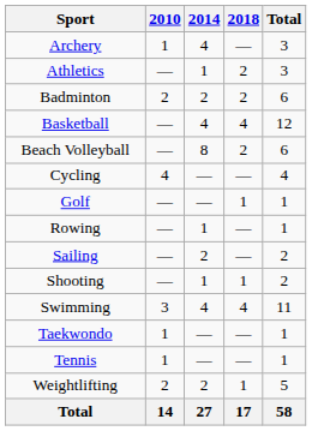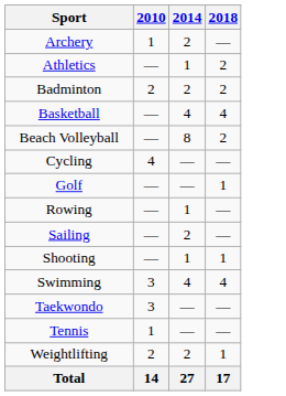 <table class="wikitable sortable" style="text-align:center; font-size:90%">
 <tr>
 <th width=120>Sport</th>
 <th><a href='#'>2010</a></th>
 <th><a href='#'>2014</a></th>
 <th><a href='#'>2018</a></th>
-<th>Total</th>
 </tr>
 <tr>
 <td><a href='#'>Archery</a></td>
 <td>1</td>
-<td>4</td>
+<td>2</td>
 <td>—</td>
-<td>3</td>
 </tr>
 <tr>
 <td><a href='#'>Athletics</a></td>
 <td>—</td>
 <td>1</td>
 <td>2</td>
-<td>3</td>
 </tr>
 <tr>
 <td>Badminton</td>
 <td>2</td>
 <td>2</td>
 <td>2</td>
-<td>6</td>
 </tr>
 <tr>
 <td><a href='#'>Basketball</a></td>
 <td>—</td>
 <td>4</td>
 <td>4</td>
-<td>12</td>
 </tr>
 <tr>
 <td>Beach Volleyball</td>
 <td>—</td>
 <td>8</td>
 <td>2</td>
-<td>6</td>
 </tr>
 <tr>
 <td>Cycling</td>
 <td>4</td>
 <td>—</td>
 <td>—</td>
-<td>4</td>
 </tr>
 <tr>
 <td><a href='#'>Golf</a></td>
 <td>—</td>
 <td>—</td>
-<td>1</td>
 <td>1</td>
 </tr>
 <tr>
 <td>Rowing</td>
 <td>—</td>
 <td>1</td>
 <td>—</td>
-<td>1</td>
 </tr>
 <tr>
 <td><a href='#'>Sailing</a></td>
 <td>—</td>
 <td>2</td>
 <td>—</td>
-<td>2</td>
 </tr>
 <tr>
 <td>Shooting</td>
 <td>—</td>
 <td>1</td>
 <td>1</td>
-<td>2</td>
 </tr>
 <tr>
 <td>Swimming</td>
 <td>3</td>
 <td>4</td>
 <td>4</td>
-<td>11</td>
 </tr>
 <tr>
 <td><a href='#'>Taekwondo</a></td>
-<td>1</td>
+<td>3</td>
 <td>—</td>
 <td>—</td>
-<td>1</td>
 </tr>
 <tr>
 <td><a href='#'>Tennis</a></td>
 <td>1</td>
 <td>—</td>
 <td>—</td>
-<td>1</td>
 </tr>
 <tr>
 <td>Weightlifting</td>
 <td>2</td>
 <td>2</td>
 <td>1</td>
-<td>5</td>
 </tr>
 <tr>
 <th>Total</th>
 <th>14</th>
 <th>27</th>
 <th>17</th>
-<th>58</th>
 </tr>
 </table>
